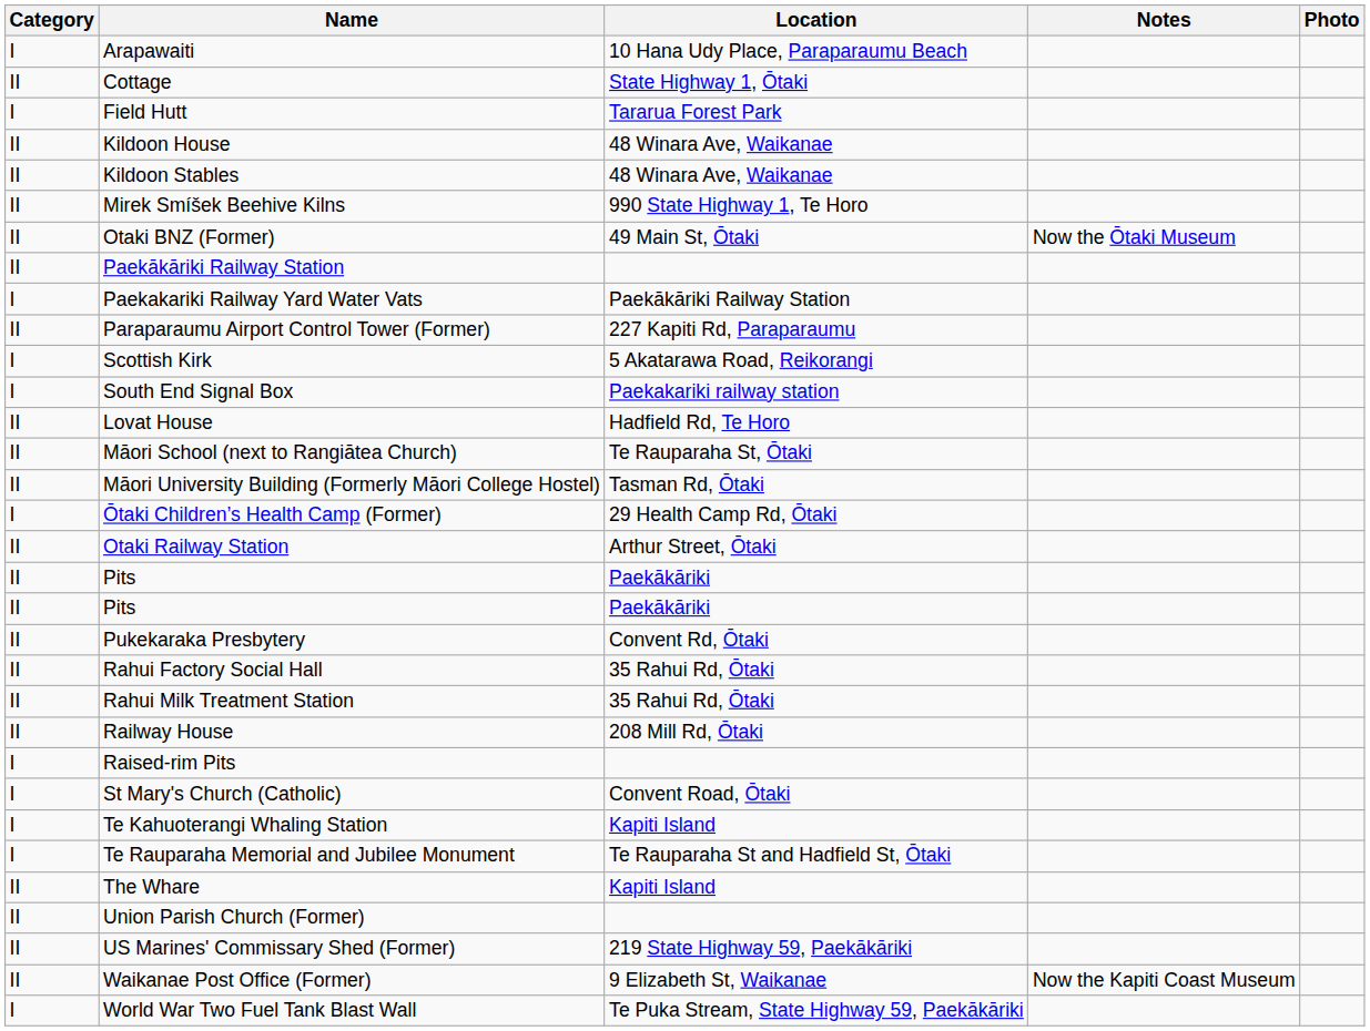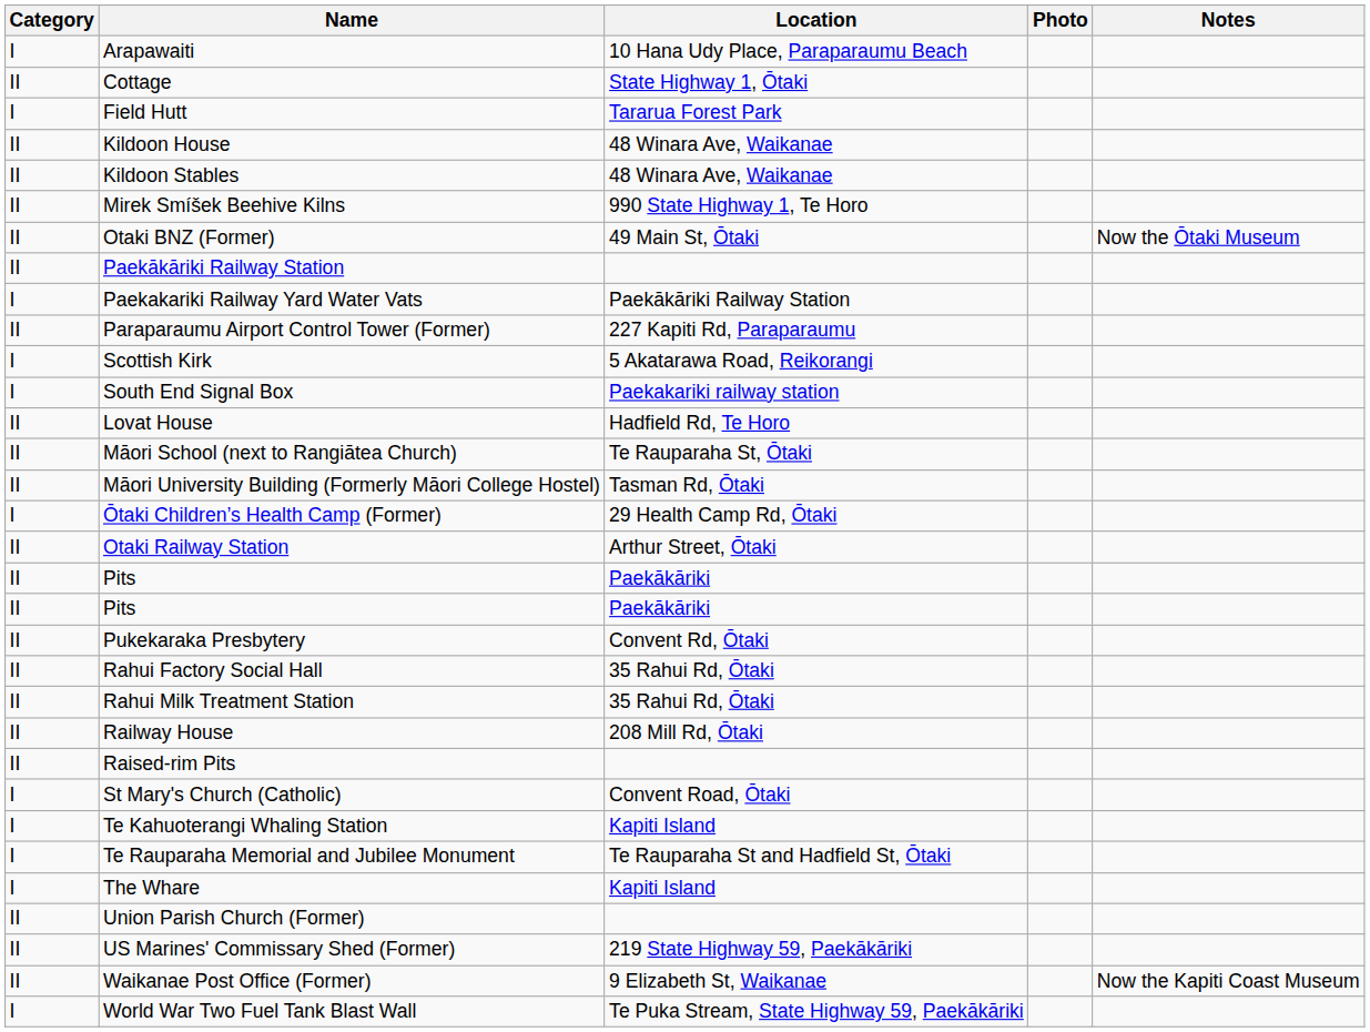 <table class="wikitable">
 <tr>
 <th>Category</th>
 <th>Name</th>
 <th>Location</th>
+<th>Photo</th>
 <th>Notes</th>
-<th>Photo</th>
 </tr>
 <tr>
 <td>I</td>
 <td>Arapawaiti</td>
 <td>10 Hana Udy Place, <a href='#'>Paraparaumu Beach</a></td>
 <td></td>
 <td></td>
 </tr>
 <tr>
 <td>II</td>
 <td>Cottage</td>
 <td><a href='#'>State Highway 1</a>, <a href='#'>Ōtaki</a></td>
 <td></td>
 <td></td>
 </tr>
 <tr>
 <td>I</td>
 <td>Field Hutt</td>
 <td><a href='#'>Tararua Forest Park</a></td>
 <td></td>
 <td></td>
 </tr>
 <tr>
 <td>II</td>
 <td>Kildoon House</td>
 <td>48 Winara Ave, <a href='#'>Waikanae</a></td>
 <td></td>
 <td></td>
 </tr>
 <tr>
 <td>II</td>
 <td>Kildoon Stables</td>
 <td>48 Winara Ave, <a href='#'>Waikanae</a></td>
 <td></td>
 <td></td>
 </tr>
 <tr>
 <td>II</td>
 <td>Mirek Smíšek Beehive Kilns</td>
 <td>990 <a href='#'>State Highway 1</a>, Te Horo</td>
 <td></td>
 <td></td>
 </tr>
 <tr>
 <td>II</td>
 <td>Otaki BNZ (Former)</td>
 <td>49 Main St, <a href='#'>Ōtaki</a></td>
+<td></td>
 <td>Now the <a href='#'>Ōtaki Museum</a></td>
-<td></td>
 </tr>
 <tr>
 <td>II</td>
 <td><a href='#'>Paekākāriki Railway Station</a></td>
 <td></td>
 <td></td>
 <td></td>
 </tr>
 <tr>
 <td>I</td>
 <td>Paekakariki Railway Yard Water Vats</td>
 <td>Paekākāriki Railway Station</td>
 <td></td>
 <td></td>
 </tr>
 <tr>
 <td>II</td>
 <td>Paraparaumu Airport Control Tower (Former)</td>
 <td>227 Kapiti Rd, <a href='#'>Paraparaumu</a></td>
 <td></td>
 <td></td>
 </tr>
 <tr>
 <td>I</td>
 <td>Scottish Kirk</td>
 <td>5 Akatarawa Road, <a href='#'>Reikorangi</a></td>
 <td></td>
 <td></td>
 </tr>
 <tr>
 <td>I</td>
 <td>South End Signal Box</td>
 <td><a href='#'>Paekakariki railway station</a></td>
 <td></td>
 <td></td>
 </tr>
 <tr>
 <td>II</td>
 <td>Lovat House</td>
 <td>Hadfield Rd, <a href='#'>Te Horo</a></td>
 <td></td>
 <td></td>
 </tr>
 <tr>
 <td>II</td>
 <td>Māori School (next to Rangiātea Church)</td>
 <td>Te Rauparaha St, <a href='#'>Ōtaki</a></td>
 <td></td>
 <td></td>
 </tr>
 <tr>
 <td>II</td>
 <td>Māori University Building (Formerly Māori College Hostel)</td>
 <td>Tasman Rd, <a href='#'>Ōtaki</a></td>
 <td></td>
 <td></td>
 </tr>
 <tr>
 <td>I</td>
 <td><a href='#'>Ōtaki Children’s Health Camp</a> (Former)</td>
 <td>29 Health Camp Rd, <a href='#'>Ōtaki</a></td>
 <td></td>
 <td></td>
 </tr>
 <tr>
 <td>II</td>
 <td><a href='#'>Otaki Railway Station</a></td>
 <td>Arthur Street, <a href='#'>Ōtaki</a></td>
 <td></td>
 <td></td>
 </tr>
 <tr>
 <td>II</td>
 <td>Pits</td>
 <td><a href='#'>Paekākāriki</a></td>
 <td></td>
 <td></td>
 </tr>
 <tr>
 <td>II</td>
 <td>Pits</td>
 <td><a href='#'>Paekākāriki</a></td>
 <td></td>
 <td></td>
 </tr>
 <tr>
 <td>II</td>
 <td>Pukekaraka Presbytery</td>
 <td>Convent Rd, <a href='#'>Ōtaki</a></td>
 <td></td>
 <td></td>
 </tr>
 <tr>
 <td>II</td>
 <td>Rahui Factory Social Hall</td>
 <td>35 Rahui Rd, <a href='#'>Ōtaki</a></td>
 <td></td>
 <td></td>
 </tr>
 <tr>
 <td>II</td>
 <td>Rahui Milk Treatment Station</td>
 <td>35 Rahui Rd, <a href='#'>Ōtaki</a></td>
 <td></td>
 <td></td>
 </tr>
 <tr>
 <td>II</td>
 <td>Railway House</td>
 <td>208 Mill Rd, <a href='#'>Ōtaki</a></td>
 <td></td>
 <td></td>
 </tr>
 <tr>
-<td>I</td>
+<td>II</td>
 <td>Raised-rim Pits</td>
 <td></td>
 <td></td>
 <td></td>
 </tr>
 <tr>
 <td>I</td>
 <td>St Mary's Church (Catholic)</td>
 <td>Convent Road, <a href='#'>Ōtaki</a></td>
 <td></td>
 <td></td>
 </tr>
 <tr>
 <td>I</td>
 <td>Te Kahuoterangi Whaling Station</td>
 <td><a href='#'>Kapiti Island</a></td>
 <td></td>
 <td></td>
 </tr>
 <tr>
 <td>I</td>
 <td>Te Rauparaha Memorial and Jubilee Monument</td>
 <td>Te Rauparaha St and Hadfield St, <a href='#'>Ōtaki</a></td>
 <td></td>
 <td></td>
 </tr>
 <tr>
-<td>II</td>
+<td>I</td>
 <td>The Whare</td>
 <td><a href='#'>Kapiti Island</a></td>
 <td></td>
 <td></td>
 </tr>
 <tr>
 <td>II</td>
 <td>Union Parish Church (Former)</td>
 <td></td>
 <td></td>
 <td></td>
 </tr>
 <tr>
 <td>II</td>
 <td>US Marines' Commissary Shed (Former)</td>
 <td>219 <a href='#'>State Highway 59</a>, <a href='#'>Paekākāriki</a></td>
 <td></td>
 <td></td>
 </tr>
 <tr>
 <td>II</td>
 <td>Waikanae Post Office (Former)</td>
 <td>9 Elizabeth St, <a href='#'>Waikanae</a></td>
+<td></td>
 <td>Now the Kapiti Coast Museum</td>
-<td></td>
 </tr>
 <tr>
 <td>I</td>
 <td>World War Two Fuel Tank Blast Wall</td>
 <td>Te Puka Stream, <a href='#'>State Highway 59</a>, <a href='#'>Paekākāriki</a></td>
 <td></td>
 <td></td>
 </tr>
 </table>
